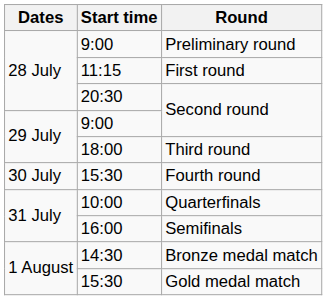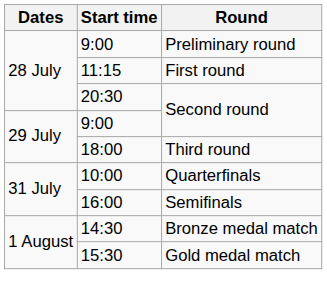 <table class="wikitable">
 <tr>
 <th>Dates</th>
 <th>Start time</th>
 <th>Round</th>
 </tr>
 <tr>
 <td rowspan=3>28 July</td>
 <td>9:00</td>
 <td>Preliminary round</td>
 </tr>
 <tr>
 <td>11:15</td>
 <td>First round</td>
 </tr>
 <tr>
 <td>20:30</td>
 <td rowspan=2>Second round</td>
 </tr>
 <tr>
 <td rowspan=2>29 July</td>
 <td>9:00</td>
 </tr>
 <tr>
 <td>18:00</td>
 <td>Third round</td>
 </tr>
 <tr>
-<td>30 July</td>
-<td>15:30</td>
-<td>Fourth round</td>
-</tr>
-<tr>
 <td rowspan=2>31 July</td>
 <td>10:00</td>
 <td>Quarterfinals</td>
 </tr>
 <tr>
 <td>16:00</td>
 <td>Semifinals</td>
 </tr>
 <tr>
 <td rowspan=2>1 August</td>
 <td>14:30</td>
 <td>Bronze medal match</td>
 </tr>
 <tr>
 <td>15:30</td>
 <td>Gold medal match</td>
 </tr>
 </table>
